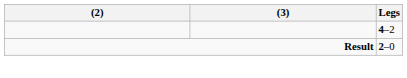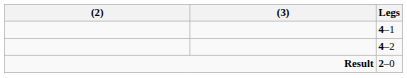 <table class="wikitable">
 <tr>
 <th width=270> (2)</th>
 <th width=270> (3)</th>
 <th>Legs</th>
+</tr>
+<tr>
+<td></td>
+<td></td>
+<td><strong>4</strong>–1</td>
 </tr>
 <tr>
 <td></td>
 <td></td>
 <td><strong>4</strong>–2</td>
 </tr>
 <tr>
 <td colspan="2" align="right"><strong>Result</strong></td>
 <td><strong>2</strong>–0</td>
 </tr>
 </table>
